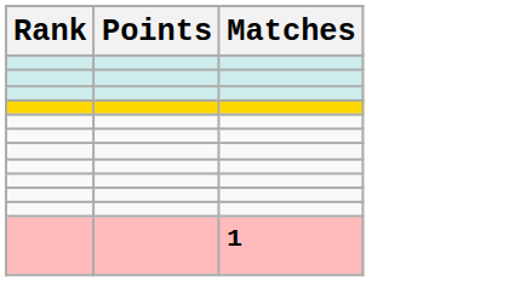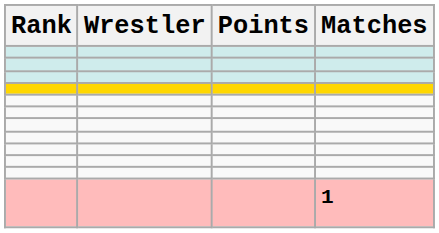 <table class="wikitable sortable">
 <tr>
 <th>Rank</th>
+<th>Wrestler</th>
 <th>Points </th>
 <th>Matches</th>
 </tr>
 <tr bgcolor="#cfecec">
+<td></td>
 <td></td>
 <td></td>
 <td></td>
 </tr>
 <tr bgcolor="#cfecec">
 <td></td>
 <td></td>
 <td></td>
+<td></td>
 </tr>
 <tr bgcolor="#cfecec">
+<td></td>
 <td></td>
 <td></td>
 <td></td>
 </tr>
 <tr bgcolor="gold">
 <td></td>
 <td></td>
 <td></td>
+<td></td>
 </tr>
 <tr>
+<td></td>
 <td></td>
 <td></td>
 <td></td>
 </tr>
 <tr>
 <td></td>
 <td></td>
 <td></td>
+<td></td>
 </tr>
 <tr>
+<td></td>
 <td></td>
 <td></td>
 <td></td>
 </tr>
 <tr>
 <td></td>
 <td></td>
 <td></td>
+<td></td>
 </tr>
 <tr>
+<td></td>
 <td></td>
 <td></td>
 <td></td>
 </tr>
 <tr>
 <td></td>
 <td></td>
 <td></td>
+<td></td>
 </tr>
 <tr>
+<td></td>
 <td></td>
 <td></td>
 <td></td>
 </tr>
 <tr bgcolor="#ffbbbb">
 <td></td>
 <td></td>
+<td></td>
 <td><sup><strong>1</strong></sup></td>
 </tr>
 </table>
